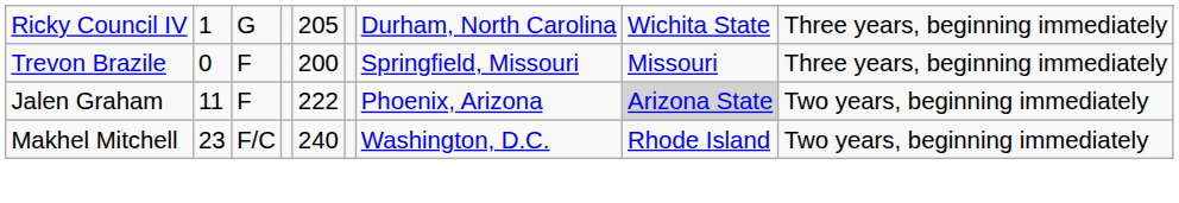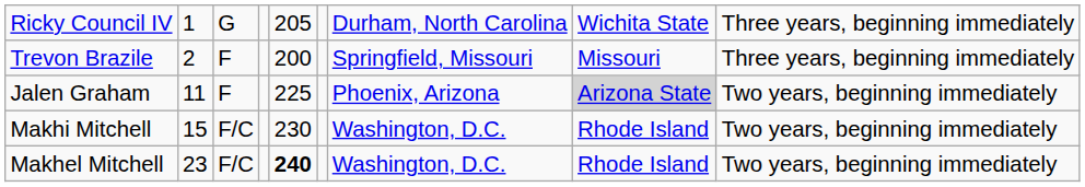 <table class="wikitable sortable" style="font-size:95%; border="1">
 <tr>
 <td><a href='#'>Ricky Council IV</a></td>
 <td>1</td>
 <td>G</td>
 <td></td>
 <td>205</td>
 <td></td>
 <td><a href='#'>Durham, North Carolina</a></td>
 <td><a href='#'>Wichita State</a></td>
 <td>Three years, beginning immediately</td>
 </tr>
 <tr>
 <td><a href='#'>Trevon Brazile</a></td>
-<td>0</td>
+<td>2</td>
 <td>F</td>
 <td></td>
 <td>200</td>
 <td></td>
 <td><a href='#'>Springfield, Missouri</a></td>
 <td><a href='#'>Missouri</a></td>
 <td>Three years, beginning immediately</td>
 </tr>
 <tr>
 <td>Jalen Graham</td>
 <td>11</td>
 <td>F</td>
 <td></td>
-<td>222</td>
+<td>225</td>
 <td></td>
 <td><a href='#'>Phoenix, Arizona</a></td>
 <td style="background: lightgrey;"><a href='#'>Arizona State</a></td>
+<td>Two years, beginning immediately</td>
+</tr>
+<tr>
+<td>Makhi Mitchell</td>
+<td>15</td>
+<td>F/C</td>
+<td></td>
+<td>230</td>
+<td></td>
+<td><a href='#'>Washington, D.C.</a></td>
+<td><a href='#'>Rhode Island</a></td>
 <td>Two years, beginning immediately</td>
 </tr>
 <tr>
 <td>Makhel Mitchell</td>
 <td>23</td>
 <td>F/C</td>
 <td></td>
-<td>240</td>
+<td><strong>240</strong></td>
 <td></td>
 <td><a href='#'>Washington, D.C.</a></td>
 <td><a href='#'>Rhode Island</a></td>
 <td>Two years, beginning immediately</td>
 </tr>
 </table>
